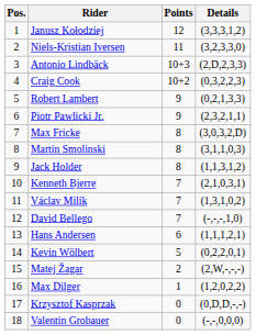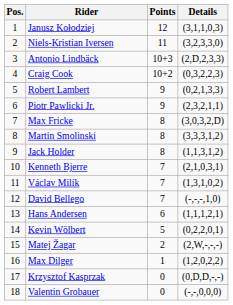 <table class=wikitable style="font-size:93%; text-align:center;">
 <tr>
 <th width=25px>Pos.</th>
 <th width=180px>Rider</th>
 <th width=40px>Points</th>
 <th width=70px>Details</th>
 </tr>
 <tr>
 <td>1</td>
 <td style="text-align:left;">  <a href='#'>Janusz Kołodziej</a></td>
 <td>12</td>
-<td>(3,3,3,1,2)</td>
+<td>(3,1,1,0,3)</td>
 </tr>
 <tr>
 <td>2</td>
 <td style="text-align:left;">  <a href='#'>Niels-Kristian Iversen</a></td>
 <td>11</td>
 <td>(3,2,3,3,0)</td>
 </tr>
 <tr>
 <td>3</td>
 <td style="text-align:left;">  <a href='#'>Antonio Lindbäck</a></td>
 <td>10+3</td>
 <td>(2,D,2,3,3)</td>
 </tr>
 <tr>
 <td>4</td>
 <td style="text-align:left;"> <a href='#'>Craig Cook</a></td>
 <td>10+2</td>
 <td>(0,3,2,2,3)</td>
 </tr>
 <tr>
 <td>5</td>
 <td style="text-align:left;">  <a href='#'>Robert Lambert</a></td>
 <td>9</td>
 <td>(0,2,1,3,3)</td>
 </tr>
 <tr>
 <td>6</td>
 <td style="text-align:left;"> <a href='#'>Piotr Pawlicki Jr.</a></td>
 <td>9</td>
 <td>(2,3,2,1,1)</td>
 </tr>
 <tr>
 <td>7</td>
 <td style="text-align:left;">  <a href='#'>Max Fricke</a></td>
 <td>8</td>
 <td>(3,0,3,2,D)</td>
 </tr>
 <tr>
 <td>8</td>
 <td style="text-align:left;">  <a href='#'>Martin Smolinski</a></td>
 <td>8</td>
-<td>(3,1,1,0,3)</td>
+<td>(3,3,3,1,2)</td>
 </tr>
 <tr>
 <td>9</td>
 <td style="text-align:left;">  <a href='#'>Jack Holder</a></td>
 <td>8</td>
 <td>(1,1,3,1,2)</td>
 </tr>
 <tr>
 <td>10</td>
 <td style="text-align:left;"> <a href='#'>Kenneth Bjerre</a></td>
 <td>7</td>
 <td>(2,1,0,3,1)</td>
 </tr>
 <tr>
 <td>11</td>
 <td style="text-align:left;"> <a href='#'>Václav Milík</a></td>
 <td>7</td>
 <td>(1,3,1,0,2)</td>
 </tr>
 <tr>
 <td>12</td>
 <td style="text-align:left;">  <a href='#'>David Bellego</a></td>
 <td>7</td>
 <td>(-,-,-,1,0)</td>
 </tr>
 <tr>
 <td>13</td>
 <td style="text-align:left;">  <a href='#'>Hans Andersen</a></td>
 <td>6</td>
 <td>(1,1,1,2,1)</td>
 </tr>
 <tr>
 <td>14</td>
 <td style="text-align:left;">  <a href='#'>Kevin Wölbert</a></td>
 <td>5</td>
 <td>(0,2,2,0,1)</td>
 </tr>
 <tr>
 <td>15</td>
 <td style="text-align:left;"> <a href='#'>Matej Žagar</a></td>
 <td>2</td>
 <td>(2,W,-,-,-)</td>
 </tr>
 <tr>
 <td>16</td>
 <td style="text-align:left;">  <a href='#'>Max Dilger</a></td>
 <td>1</td>
 <td>(1,2,0,2,2)</td>
 </tr>
 <tr>
 <td>17</td>
 <td style="text-align:left;"> <a href='#'>Krzysztof Kasprzak</a></td>
 <td>0</td>
 <td>(0,D,D,-,-)</td>
 </tr>
 <tr>
 <td>18</td>
 <td style="text-align:left;">  <a href='#'>Valentin Grobauer</a></td>
 <td>0</td>
 <td>(-,-,0,0,0)</td>
 </tr>
 </table>
